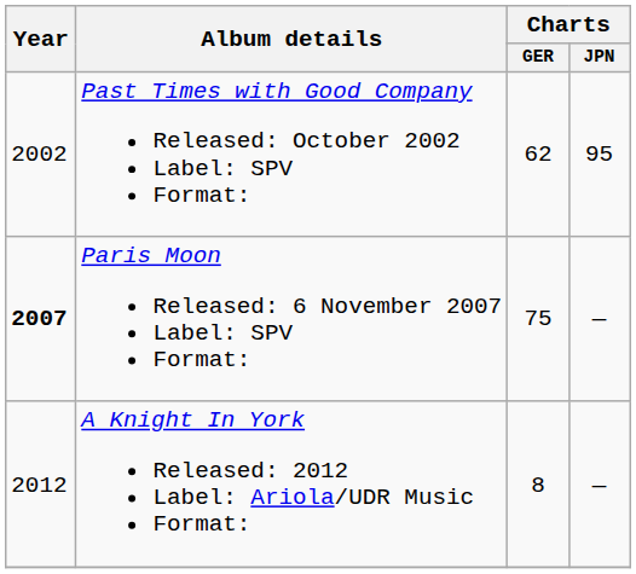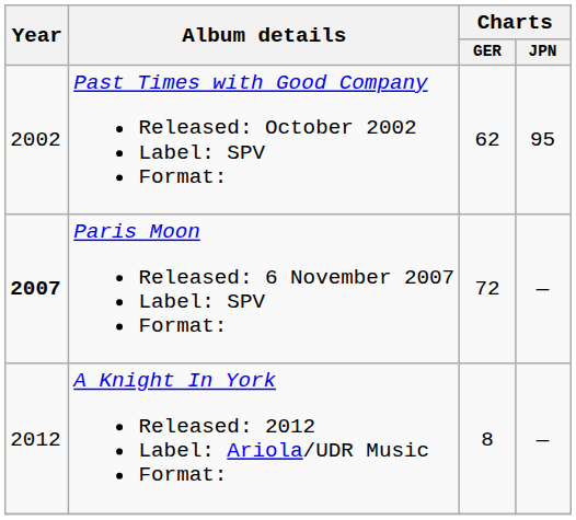 <table class="wikitable">
 <tr>
 <th rowspan="2" width="33">Year</th>
 <th rowspan="2">Album details</th>
 <th colspan="3">Charts</th>
 </tr>
 <tr>
 <th style="width:3em;font-size:75%">GER<br></th>
 <th style="width:3em;font-size:75%">JPN<br></th>
 </tr>
 <tr>
 <td>2002</td>
 <td><em><a href='#'>Past Times with Good Company</a></em><br><ul><li>Released: October 2002</li><li>Label: SPV</li><li>Format:</li></ul></td>
 <td align="center">62</td>
 <td align="center">95</td>
 </tr>
 <tr>
 <td><strong>2007</strong></td>
 <td><em><a href='#'>Paris Moon</a></em><br><ul><li>Released: 6 November 2007</li><li>Label: SPV</li><li>Format:</li></ul></td>
-<td align="center">75</td>
+<td align="center">72</td>
 <td align="center">—</td>
 </tr>
 <tr>
 <td>2012</td>
 <td><em><a href='#'>A Knight In York</a></em><br><ul><li>Released: 2012</li><li>Label: <a href='#'>Ariola</a>/UDR Music</li><li>Format:</li></ul></td>
 <td align="center">8</td>
 <td align="center">—</td>
 </tr>
 <tr>
 </tr>
 </table>
